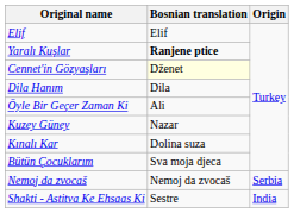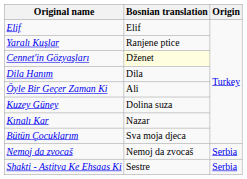 <table class="wikitable">
 <tr>
 <th>Original name</th>
 <th>Bosnian translation</th>
 <th>Origin</th>
 </tr>
 <tr>
 <td><em><a href='#'>Elif</a></em></td>
 <td>Elif</td>
 <td rowspan="8"><a href='#'>Turkey</a></td>
 </tr>
 <tr>
 <td><em><a href='#'>Yaralı Kuşlar</a></em></td>
-<td><strong>Ranjene ptice</strong></td>
+<td>Ranjene ptice</td>
 </tr>
 <tr>
 <td><em><a href='#'>Cennet'in Gözyaşları</a></em></td>
 <td style="background: lightyellow;">Dženet</td>
 </tr>
 <tr>
 <td><em><a href='#'>Dila Hanım</a></em></td>
 <td>Dila</td>
 </tr>
 <tr>
 <td><em><a href='#'>Öyle Bir Geçer Zaman Ki</a></em></td>
 <td>Ali</td>
 </tr>
 <tr>
 <td><em><a href='#'>Kuzey Güney</a></em></td>
-<td>Nazar</td>
+<td>Dolina suza</td>
 </tr>
 <tr>
 <td><em><a href='#'>Kınalı Kar</a></em></td>
-<td>Dolina suza</td>
+<td>Nazar</td>
 </tr>
 <tr>
 <td><em><a href='#'>Bütün Çocuklarım</a></em></td>
 <td>Sva moja djeca</td>
 </tr>
 <tr>
 <td><em><a href='#'>Nemoj da zvocaš</a></em></td>
 <td>Nemoj da zvocaš</td>
 <td><a href='#'>Serbia</a></td>
 </tr>
 <tr>
 <td><em><a href='#'>Shakti - Astitva Ke Ehsaas Ki</a></em></td>
 <td>Sestre</td>
-<td><a href='#'>India</a></td>
+<td><a href='#'>Serbia</a></td>
 </tr>
 </table>
